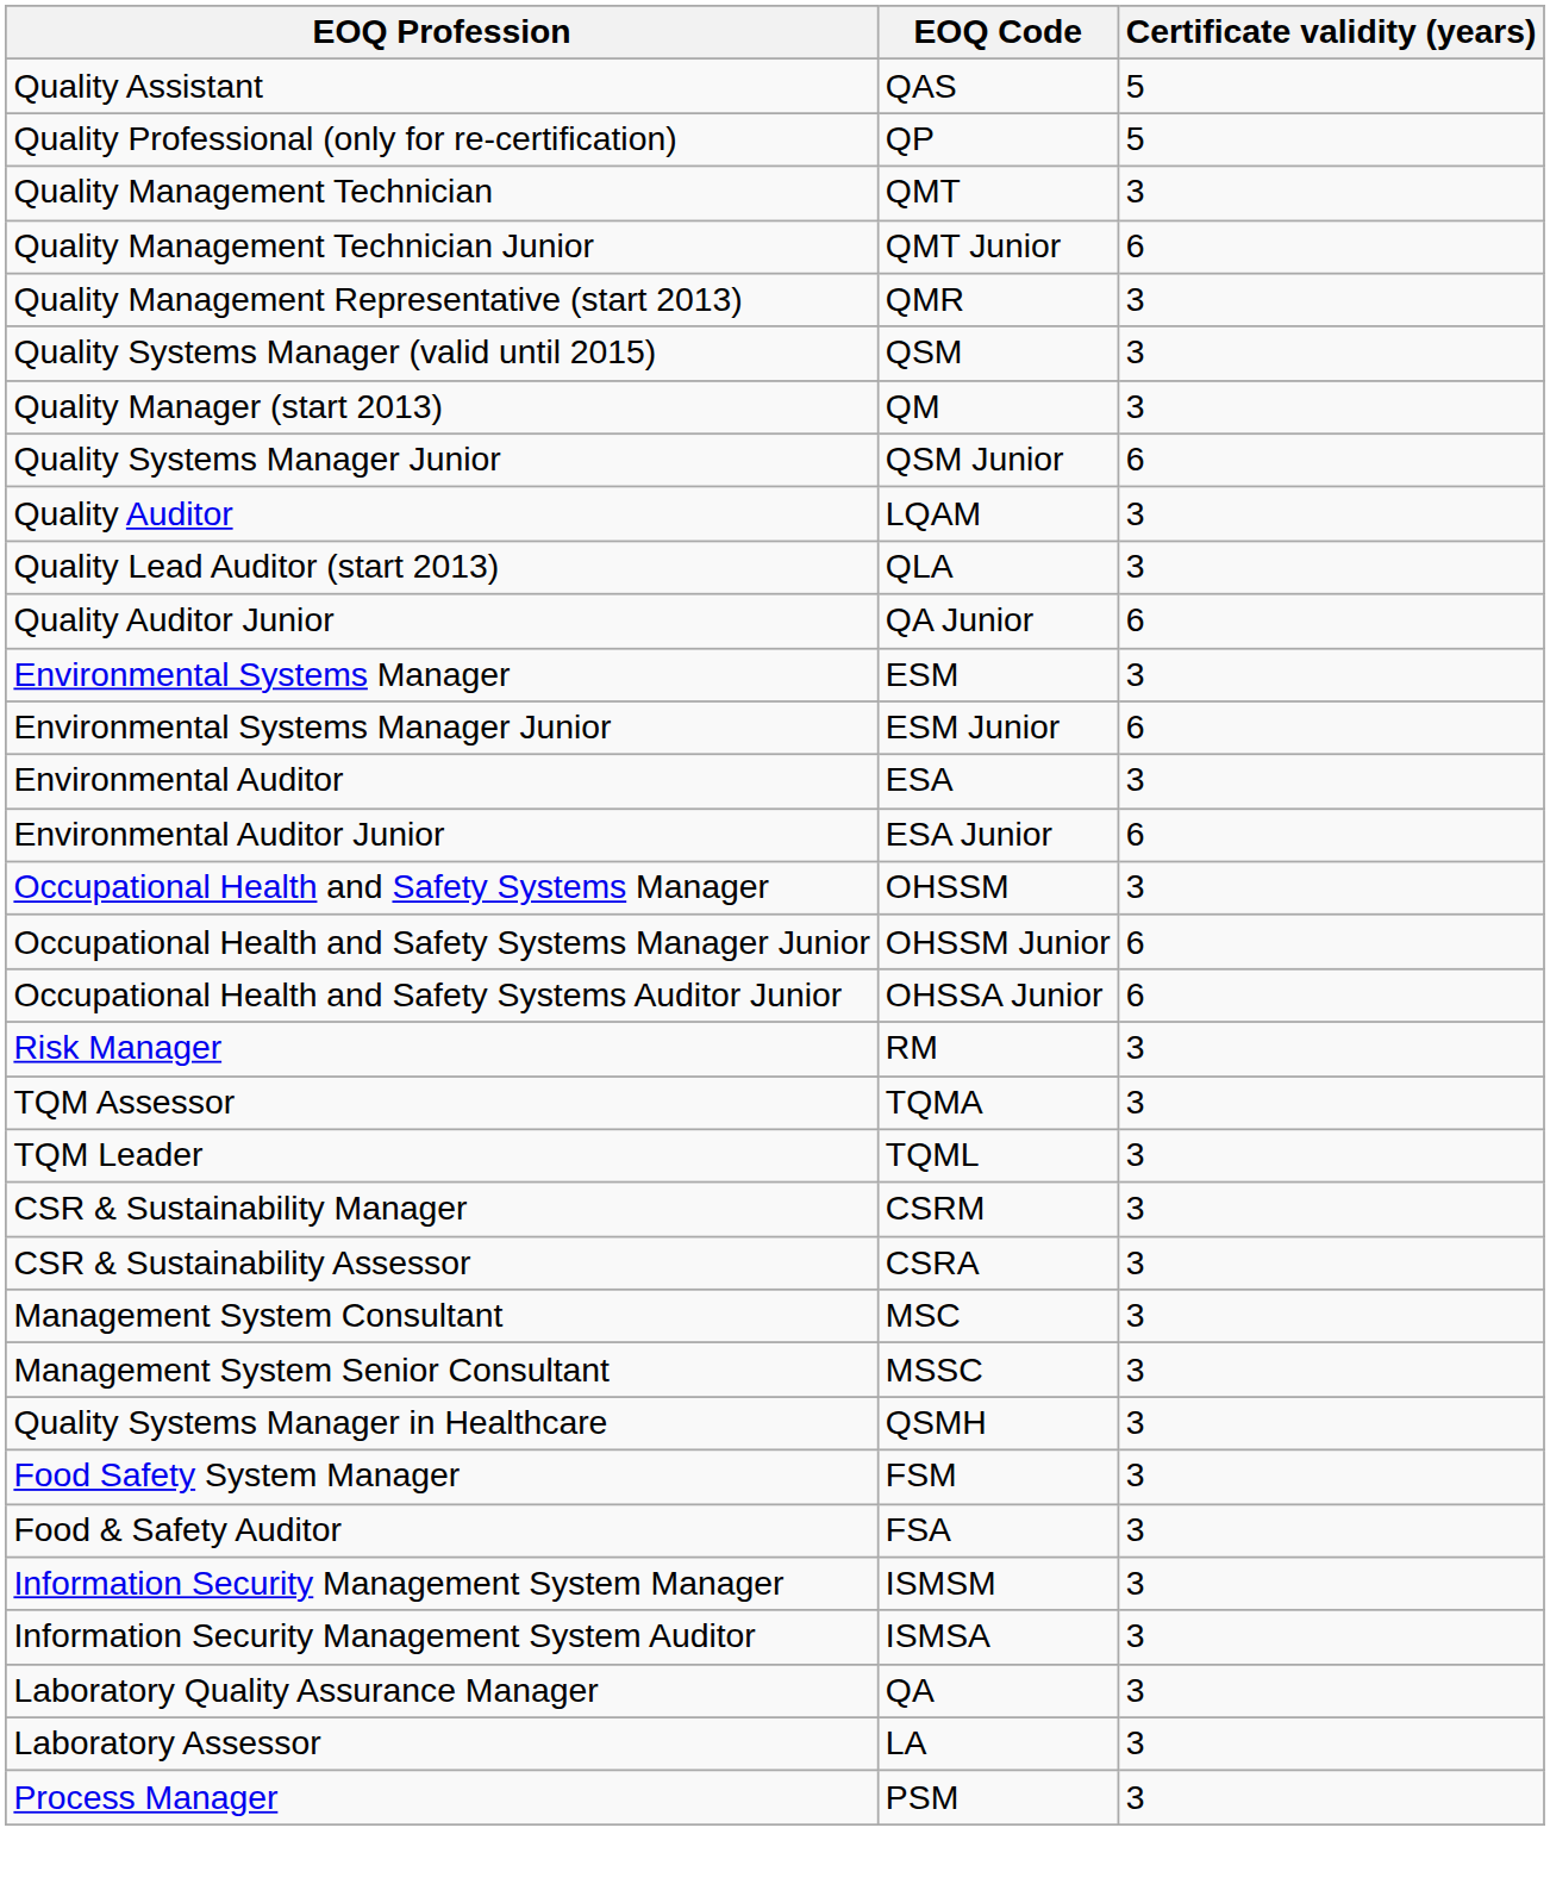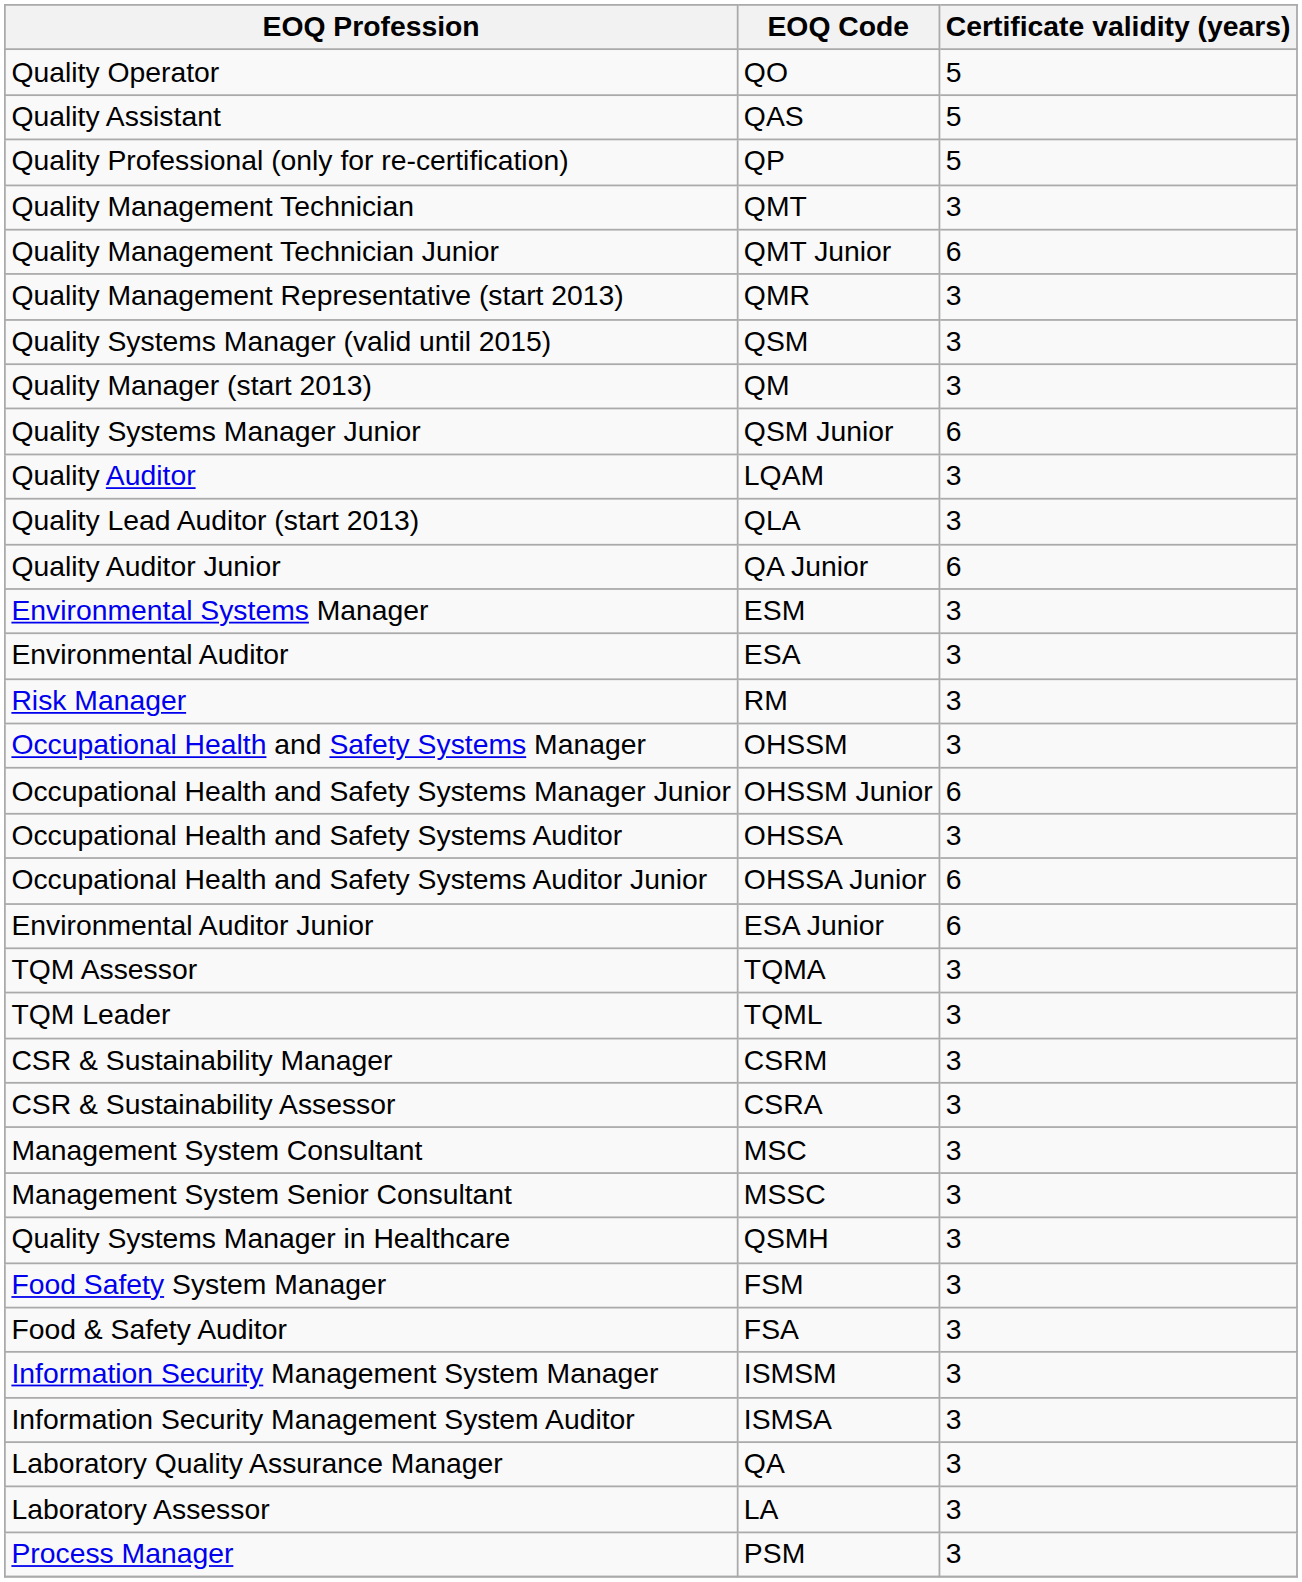 <table class="wikitable">
 <tr>
 <th>EOQ Profession</th>
 <th>EOQ Code</th>
 <th>Certificate validity (years)</th>
+</tr>
+<tr>
+<td>Quality Operator</td>
+<td>QO</td>
+<td>5</td>
 </tr>
 <tr>
 <td>Quality Assistant</td>
 <td>QAS</td>
 <td>5</td>
 </tr>
 <tr>
 <td>Quality Professional (only for re-certification)</td>
 <td>QP</td>
 <td>5</td>
 </tr>
 <tr>
 <td>Quality Management Technician</td>
 <td>QMT</td>
 <td>3</td>
 </tr>
 <tr>
 <td>Quality Management Technician Junior</td>
 <td>QMT Junior</td>
 <td>6</td>
 </tr>
 <tr>
 <td>Quality Management Representative (start 2013)</td>
 <td>QMR</td>
 <td>3</td>
 </tr>
 <tr>
 <td>Quality Systems Manager  (valid until 2015)</td>
 <td>QSM</td>
 <td>3</td>
 </tr>
 <tr>
 <td>Quality Manager (start 2013)</td>
 <td>QM</td>
 <td>3</td>
 </tr>
 <tr>
 <td>Quality Systems Manager Junior</td>
 <td>QSM Junior</td>
 <td>6</td>
 </tr>
 <tr>
 <td>Quality <a href='#'>Auditor</a></td>
 <td>LQAM</td>
 <td>3</td>
 </tr>
 <tr>
 <td>Quality Lead Auditor (start 2013)</td>
 <td>QLA</td>
 <td>3</td>
 </tr>
 <tr>
 <td>Quality Auditor Junior</td>
 <td>QA Junior</td>
 <td>6</td>
 </tr>
 <tr>
 <td><a href='#'>Environmental Systems</a> Manager</td>
 <td>ESM</td>
 <td>3</td>
 </tr>
 <tr>
-<td>Environmental Systems Manager Junior</td>
-<td>ESM Junior</td>
-<td>6</td>
-</tr>
-<tr>
 <td>Environmental Auditor</td>
 <td>ESA</td>
 <td>3</td>
 </tr>
 <tr>
-<td>Environmental Auditor Junior</td>
-<td>ESA Junior</td>
-<td>6</td>
+<td><a href='#'>Risk Manager</a></td>
+<td>RM</td>
+<td>3</td>
 </tr>
 <tr>
 <td><a href='#'>Occupational Health</a> and <a href='#'>Safety Systems</a> Manager</td>
 <td>OHSSM</td>
 <td>3</td>
 </tr>
 <tr>
 <td>Occupational Health and Safety Systems Manager Junior</td>
 <td>OHSSM Junior</td>
 <td>6</td>
 </tr>
 <tr>
+<td>Occupational Health and Safety Systems Auditor</td>
+<td>OHSSA</td>
+<td>3</td>
+</tr>
+<tr>
 <td>Occupational Health and Safety Systems Auditor Junior</td>
 <td>OHSSA Junior</td>
 <td>6</td>
 </tr>
 <tr>
-<td><a href='#'>Risk Manager</a></td>
-<td>RM</td>
-<td>3</td>
+<td>Environmental Auditor Junior</td>
+<td>ESA Junior</td>
+<td>6</td>
 </tr>
 <tr>
 <td>TQM Assessor</td>
 <td>TQMA</td>
 <td>3</td>
 </tr>
 <tr>
 <td>TQM Leader</td>
 <td>TQML</td>
 <td>3</td>
 </tr>
 <tr>
 <td>CSR & Sustainability Manager</td>
 <td>CSRM</td>
 <td>3</td>
 </tr>
 <tr>
 <td>CSR & Sustainability Assessor</td>
 <td>CSRA</td>
 <td>3</td>
 </tr>
 <tr>
 <td>Management System Consultant</td>
 <td>MSC</td>
 <td>3</td>
 </tr>
 <tr>
 <td>Management System Senior Consultant</td>
 <td>MSSC</td>
 <td>3</td>
 </tr>
 <tr>
 <td>Quality Systems Manager in Healthcare</td>
 <td>QSMH</td>
 <td>3</td>
 </tr>
 <tr>
 <td><a href='#'>Food Safety</a> System Manager</td>
 <td>FSM</td>
 <td>3</td>
 </tr>
 <tr>
 <td>Food & Safety Auditor</td>
 <td>FSA</td>
 <td>3</td>
 </tr>
 <tr>
 <td><a href='#'>Information Security</a> Management System Manager</td>
 <td>ISMSM</td>
 <td>3</td>
 </tr>
 <tr>
 <td>Information Security Management System Auditor</td>
 <td>ISMSA</td>
 <td>3</td>
 </tr>
 <tr>
 <td>Laboratory Quality Assurance Manager</td>
 <td>QA</td>
 <td>3</td>
 </tr>
 <tr>
 <td>Laboratory Assessor</td>
 <td>LA</td>
 <td>3</td>
 </tr>
 <tr>
 <td><a href='#'>Process Manager</a></td>
 <td>PSM</td>
 <td>3</td>
 </tr>
 <tr>
 </tr>
 </table>
